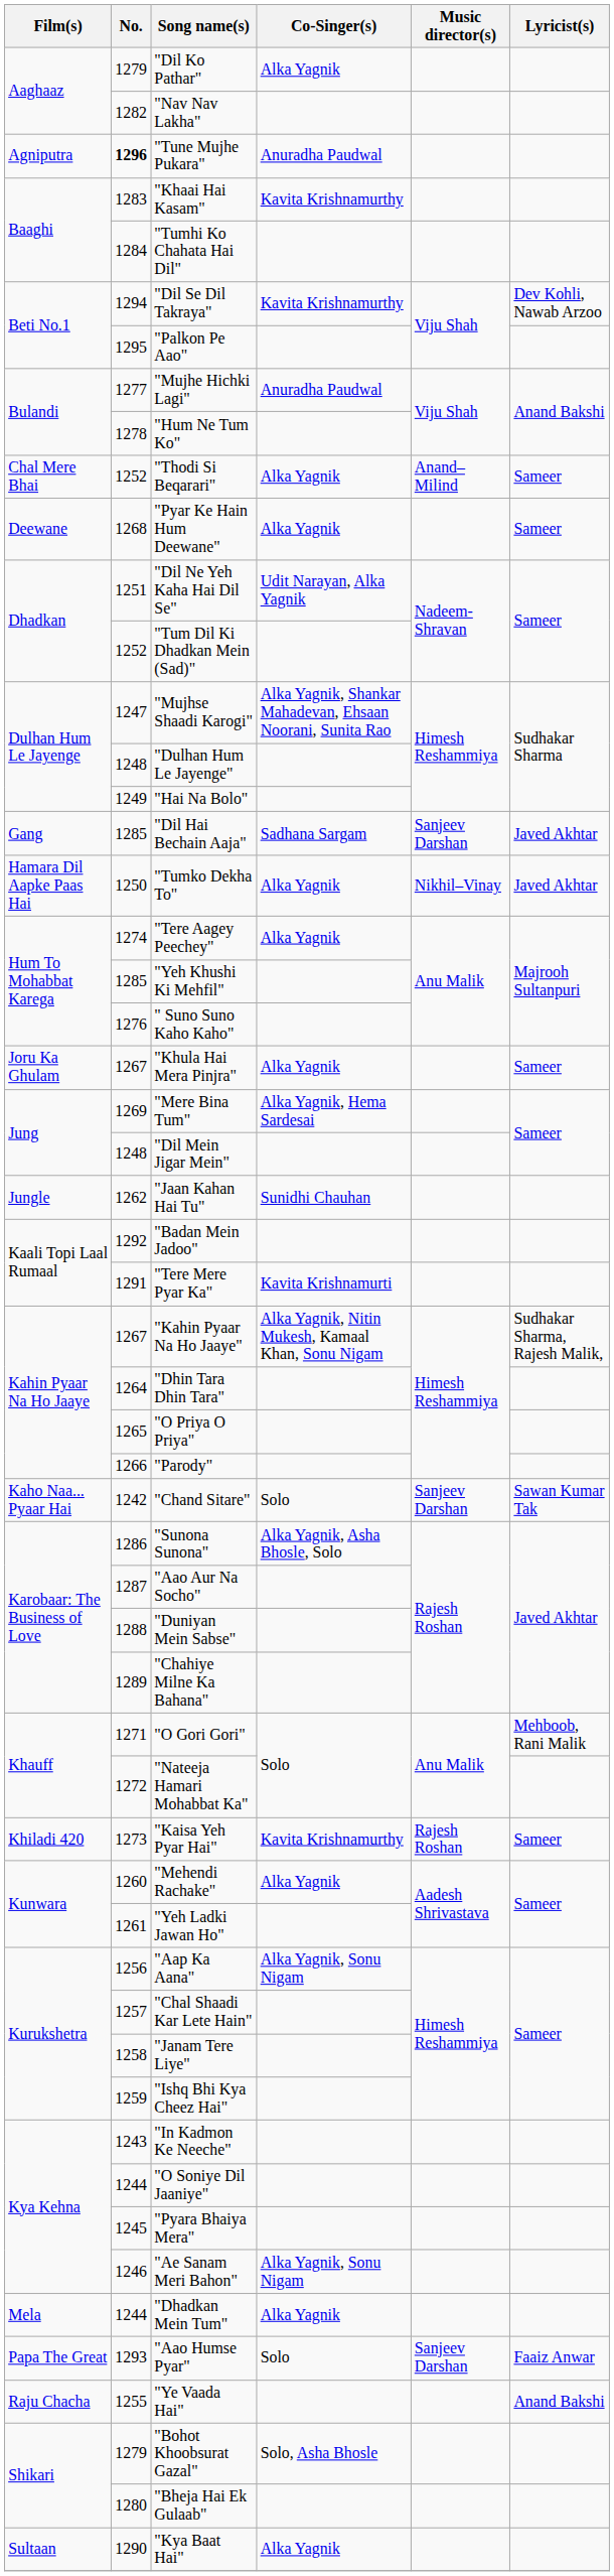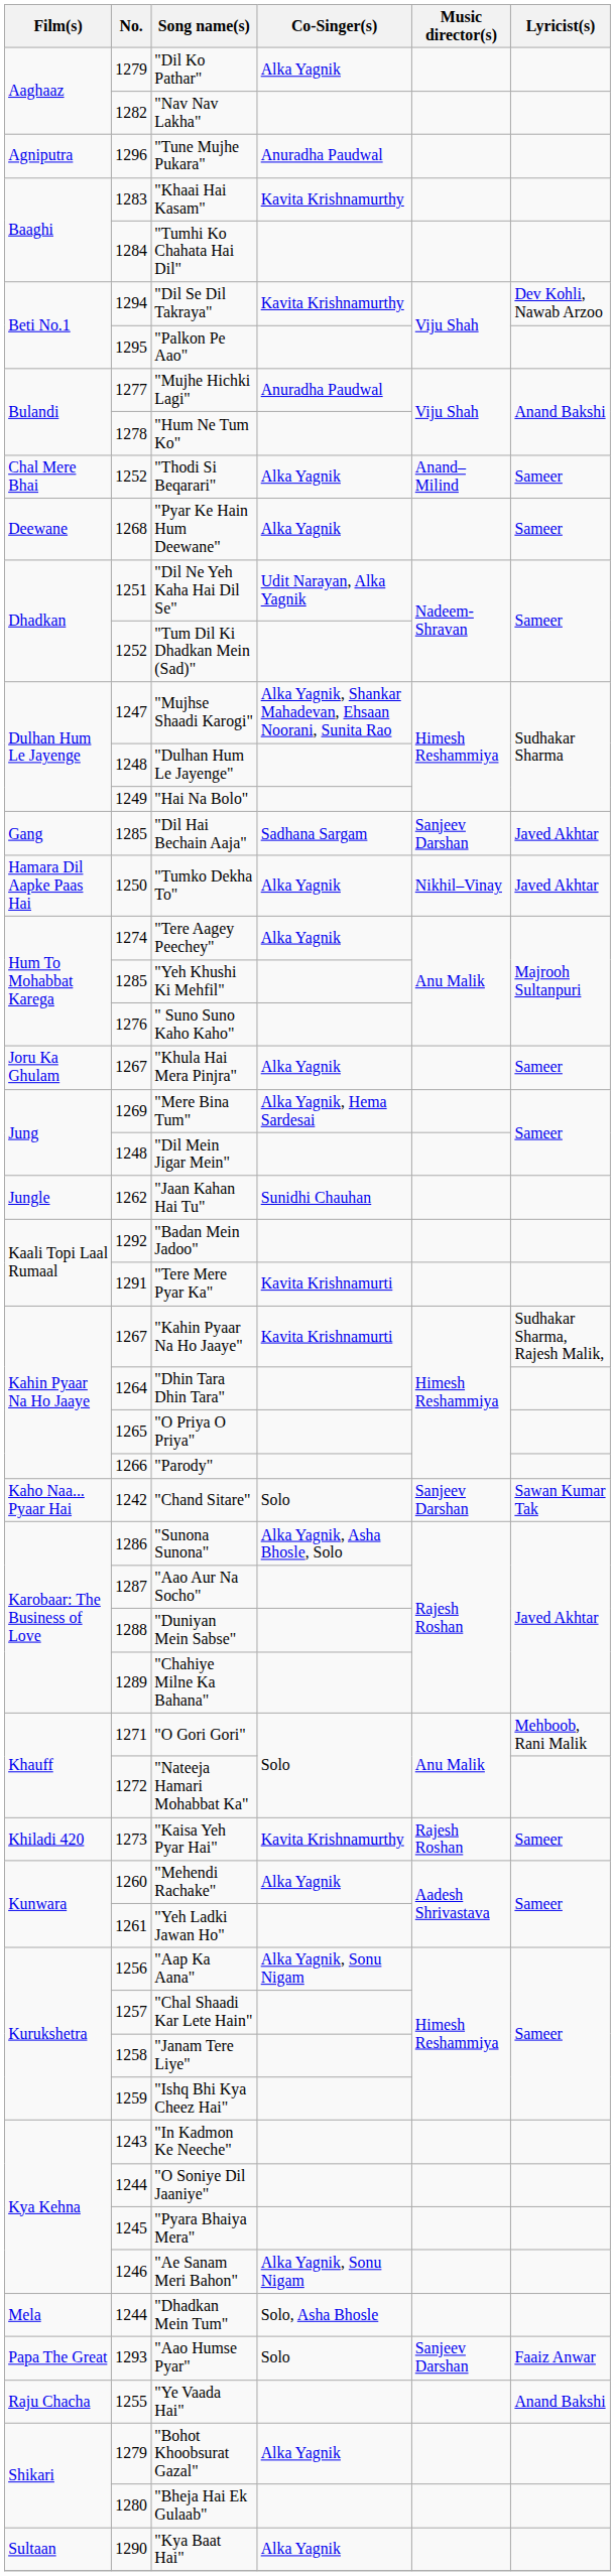 <table class="wikitable sortable">
 <tr>
 <th>Film(s)</th>
 <th>No.</th>
 <th>Song name(s)</th>
 <th>Co-Singer(s)</th>
 <th>Music director(s)</th>
 <th>Lyricist(s)</th>
 </tr>
 <tr>
 <td rowspan="2"><a href='#'>Aaghaaz</a></td>
 <td>1279</td>
 <td>"Dil Ko Pathar"</td>
 <td><a href='#'>Alka Yagnik</a></td>
 <td></td>
 <td></td>
 </tr>
 <tr>
 <td>1282</td>
 <td>"Nav Nav Lakha"</td>
 <td></td>
 <td></td>
 <td></td>
 </tr>
 <tr>
 <td><a href='#'>Agniputra</a></td>
-<td><strong>1296</strong></td>
+<td>1296</td>
 <td>"Tune Mujhe Pukara"</td>
 <td><a href='#'>Anuradha Paudwal</a></td>
 <td></td>
 <td></td>
 </tr>
 <tr>
 <td rowspan="2"><a href='#'>Baaghi</a></td>
 <td>1283</td>
 <td>"Khaai Hai Kasam"</td>
 <td><a href='#'>Kavita Krishnamurthy</a></td>
 <td></td>
 <td></td>
 </tr>
 <tr>
 <td>1284</td>
 <td>"Tumhi Ko Chahata Hai Dil"</td>
 <td></td>
 <td></td>
 <td></td>
 </tr>
 <tr>
 <td rowspan="2"><a href='#'>Beti No.1</a></td>
 <td>1294</td>
 <td>"Dil Se Dil Takraya"</td>
 <td><a href='#'>Kavita Krishnamurthy</a></td>
 <td rowspan="2"><a href='#'>Viju Shah</a></td>
 <td><a href='#'>Dev Kohli</a>, Nawab Arzoo</td>
 </tr>
 <tr>
 <td>1295</td>
 <td>"Palkon Pe Aao"</td>
 <td></td>
 <td></td>
 </tr>
 <tr>
 <td rowspan="2"><a href='#'>Bulandi</a></td>
 <td>1277</td>
 <td>"Mujhe Hichki Lagi"</td>
 <td><a href='#'>Anuradha Paudwal</a></td>
 <td rowspan="2"><a href='#'>Viju Shah</a></td>
 <td rowspan="2"><a href='#'>Anand Bakshi</a></td>
 </tr>
 <tr>
 <td>1278</td>
 <td>"Hum Ne Tum Ko"</td>
 <td></td>
 </tr>
 <tr>
 <td><a href='#'>Chal Mere Bhai</a></td>
 <td>1252</td>
 <td>"Thodi Si Beqarari"</td>
 <td><a href='#'>Alka Yagnik</a></td>
 <td><a href='#'>Anand–Milind</a></td>
 <td><a href='#'>Sameer</a></td>
 </tr>
 <tr>
 <td><a href='#'>Deewane</a></td>
 <td>1268</td>
 <td>"Pyar Ke Hain Hum Deewane"</td>
 <td><a href='#'>Alka Yagnik</a></td>
 <td></td>
 <td><a href='#'>Sameer</a></td>
 </tr>
 <tr>
 <td rowspan="2"><a href='#'>Dhadkan</a></td>
 <td>1251</td>
 <td>"Dil Ne Yeh Kaha Hai Dil Se"</td>
 <td><a href='#'>Udit Narayan</a>, <a href='#'>Alka Yagnik</a></td>
 <td rowspan="2"><a href='#'>Nadeem-Shravan</a></td>
 <td rowspan="2"><a href='#'>Sameer</a></td>
 </tr>
 <tr>
 <td>1252</td>
 <td>"Tum Dil Ki Dhadkan Mein (Sad)"</td>
 <td></td>
 </tr>
 <tr>
 <td rowspan="3"><a href='#'>Dulhan Hum Le Jayenge</a></td>
 <td>1247</td>
 <td>"Mujhse Shaadi Karogi"</td>
 <td><a href='#'>Alka Yagnik</a>, <a href='#'>Shankar Mahadevan</a>, <a href='#'>Ehsaan Noorani</a>, <a href='#'>Sunita Rao</a></td>
 <td rowspan="3"><a href='#'>Himesh Reshammiya</a></td>
 <td rowspan="3">Sudhakar Sharma</td>
 </tr>
 <tr>
 <td>1248</td>
 <td>"Dulhan Hum Le Jayenge"</td>
 <td></td>
 </tr>
 <tr>
 <td>1249</td>
 <td>"Hai Na Bolo"</td>
 <td></td>
 </tr>
 <tr>
 <td><a href='#'>Gang</a></td>
 <td>1285</td>
 <td>"Dil Hai Bechain Aaja"</td>
 <td><a href='#'>Sadhana Sargam</a></td>
 <td><a href='#'>Sanjeev Darshan</a></td>
 <td><a href='#'>Javed Akhtar</a></td>
 </tr>
 <tr>
 <td><a href='#'>Hamara Dil Aapke Paas Hai</a></td>
 <td>1250</td>
 <td>"Tumko Dekha To"</td>
 <td><a href='#'>Alka Yagnik</a></td>
 <td><a href='#'>Nikhil–Vinay</a></td>
 <td><a href='#'>Javed Akhtar</a></td>
 </tr>
 <tr>
 <td rowspan="3"><a href='#'>Hum To Mohabbat Karega</a></td>
 <td>1274</td>
 <td>"Tere Aagey Peechey"</td>
 <td><a href='#'>Alka Yagnik</a></td>
 <td rowspan="3"><a href='#'>Anu Malik</a></td>
 <td rowspan="3"><a href='#'>Majrooh Sultanpuri</a></td>
 </tr>
 <tr>
 <td>1285</td>
 <td>"Yeh Khushi Ki Mehfil"</td>
 <td></td>
 </tr>
 <tr>
 <td>1276</td>
 <td>" Suno Suno Kaho Kaho"</td>
 <td></td>
 </tr>
 <tr>
 <td><a href='#'>Joru Ka Ghulam</a></td>
 <td>1267</td>
 <td>"Khula Hai Mera Pinjra"</td>
 <td><a href='#'>Alka Yagnik</a></td>
 <td></td>
 <td><a href='#'>Sameer</a></td>
 </tr>
 <tr>
 <td rowspan="2"><a href='#'>Jung</a></td>
 <td>1269</td>
 <td>"Mere Bina Tum"</td>
 <td><a href='#'>Alka Yagnik</a>, <a href='#'>Hema Sardesai</a></td>
 <td></td>
 <td rowspan="2"><a href='#'>Sameer</a></td>
 </tr>
 <tr>
 <td>1248</td>
 <td>"Dil Mein Jigar Mein"</td>
 <td></td>
 <td></td>
 </tr>
 <tr>
 <td><a href='#'>Jungle</a></td>
 <td>1262</td>
 <td>"Jaan Kahan Hai Tu"</td>
 <td><a href='#'>Sunidhi Chauhan</a></td>
 <td></td>
 <td></td>
 </tr>
 <tr>
 <td rowspan="2">Kaali Topi Laal Rumaal</td>
 <td>1292</td>
 <td>"Badan Mein Jadoo"</td>
 <td></td>
 <td></td>
 <td></td>
 </tr>
 <tr>
 <td>1291</td>
 <td>"Tere Mere Pyar Ka"</td>
 <td><a href='#'>Kavita Krishnamurti</a></td>
 <td></td>
 <td></td>
 </tr>
 <tr>
 <td rowspan="4"><a href='#'>Kahin Pyaar Na Ho Jaaye</a></td>
 <td>1267</td>
 <td>"Kahin Pyaar Na Ho Jaaye"</td>
-<td><a href='#'>Alka Yagnik</a>, <a href='#'>Nitin Mukesh</a>, Kamaal Khan, <a href='#'>Sonu Nigam</a></td>
+<td><a href='#'>Kavita Krishnamurti</a></td>
 <td rowspan="4"><a href='#'>Himesh Reshammiya</a></td>
 <td>Sudhakar Sharma, Rajesh Malik,</td>
 </tr>
 <tr>
 <td>1264</td>
 <td>"Dhin Tara Dhin Tara"</td>
 <td></td>
 <td></td>
 </tr>
 <tr>
 <td>1265</td>
 <td>"O Priya O Priya"</td>
 <td></td>
 <td></td>
 </tr>
 <tr>
 <td>1266</td>
 <td>"Parody"</td>
 <td></td>
 <td></td>
 </tr>
 <tr>
 <td><a href='#'>Kaho Naa... Pyaar Hai</a></td>
 <td>1242</td>
 <td>"Chand Sitare"</td>
 <td>Solo</td>
 <td><a href='#'>Sanjeev Darshan</a></td>
 <td><a href='#'>Sawan Kumar Tak</a></td>
 </tr>
 <tr>
 <td rowspan="4"><a href='#'>Karobaar: The Business of Love</a></td>
 <td>1286</td>
 <td>"Sunona Sunona"</td>
 <td><a href='#'>Alka Yagnik</a>, <a href='#'>Asha Bhosle</a>, Solo</td>
 <td rowspan="4"><a href='#'>Rajesh Roshan</a></td>
 <td rowspan="4"><a href='#'>Javed Akhtar</a></td>
 </tr>
 <tr>
 <td>1287</td>
 <td>"Aao Aur Na Socho"</td>
 <td></td>
 </tr>
 <tr>
 <td>1288</td>
 <td>"Duniyan Mein Sabse"</td>
 <td></td>
 </tr>
 <tr>
 <td>1289</td>
 <td>"Chahiye Milne Ka Bahana"</td>
 <td></td>
 </tr>
 <tr>
 <td rowspan="2"><a href='#'>Khauff</a></td>
 <td>1271</td>
 <td>"O Gori Gori"</td>
 <td rowspan="2">Solo</td>
 <td rowspan="2"><a href='#'>Anu Malik</a></td>
 <td><a href='#'>Mehboob</a>, Rani Malik</td>
 </tr>
 <tr>
 <td>1272</td>
 <td>"Nateeja Hamari Mohabbat Ka"</td>
 <td></td>
 </tr>
 <tr>
 <td><a href='#'>Khiladi 420</a></td>
 <td>1273</td>
 <td>"Kaisa Yeh Pyar Hai"</td>
 <td><a href='#'>Kavita Krishnamurthy</a></td>
 <td><a href='#'>Rajesh Roshan</a></td>
 <td><a href='#'>Sameer</a></td>
 </tr>
 <tr>
 <td rowspan="2"><a href='#'>Kunwara</a></td>
 <td>1260</td>
 <td>"Mehendi Rachake"</td>
 <td><a href='#'>Alka Yagnik</a></td>
 <td rowspan="2"><a href='#'>Aadesh Shrivastava</a></td>
 <td rowspan="2"><a href='#'>Sameer</a></td>
 </tr>
 <tr>
 <td>1261</td>
 <td>"Yeh Ladki Jawan Ho"</td>
 <td></td>
 </tr>
 <tr>
 <td rowspan="4"><a href='#'>Kurukshetra</a></td>
 <td>1256</td>
 <td>"Aap Ka Aana"</td>
 <td><a href='#'>Alka Yagnik</a>, <a href='#'>Sonu Nigam</a></td>
 <td rowspan="4"><a href='#'>Himesh Reshammiya</a></td>
 <td rowspan="4"><a href='#'>Sameer</a></td>
 </tr>
 <tr>
 <td>1257</td>
 <td>"Chal Shaadi Kar Lete Hain"</td>
 <td></td>
 </tr>
 <tr>
 <td>1258</td>
 <td>"Janam Tere Liye"</td>
 <td></td>
 </tr>
 <tr>
 <td>1259</td>
 <td>"Ishq Bhi Kya Cheez Hai"</td>
 <td></td>
 </tr>
 <tr>
 <td rowspan="4"><a href='#'>Kya Kehna</a></td>
 <td>1243</td>
 <td>"In Kadmon Ke Neeche"</td>
 <td></td>
 <td></td>
 <td></td>
 </tr>
 <tr>
 <td>1244</td>
 <td>"O Soniye Dil Jaaniye"</td>
 <td></td>
 <td></td>
 <td></td>
 </tr>
 <tr>
 <td>1245</td>
 <td>"Pyara Bhaiya Mera"</td>
 <td></td>
 <td></td>
 <td></td>
 </tr>
 <tr>
 <td>1246</td>
 <td>"Ae Sanam Meri Bahon"</td>
 <td><a href='#'>Alka Yagnik</a>, <a href='#'>Sonu Nigam</a></td>
 <td></td>
 <td></td>
 </tr>
 <tr>
 <td><a href='#'>Mela</a></td>
 <td>1244</td>
 <td>"Dhadkan Mein Tum"</td>
-<td><a href='#'>Alka Yagnik</a></td>
+<td>Solo, <a href='#'>Asha Bhosle</a></td>
 <td></td>
 <td></td>
 </tr>
 <tr>
 <td><a href='#'>Papa The Great</a></td>
 <td>1293</td>
 <td>"Aao Humse Pyar"</td>
 <td>Solo</td>
 <td><a href='#'>Sanjeev Darshan</a></td>
 <td><a href='#'>Faaiz Anwar</a></td>
 </tr>
 <tr>
 <td><a href='#'>Raju Chacha</a></td>
 <td>1255</td>
 <td>"Ye Vaada Hai"</td>
 <td></td>
 <td></td>
 <td><a href='#'>Anand Bakshi</a></td>
 </tr>
 <tr>
 <td rowspan="2"><a href='#'>Shikari</a></td>
 <td>1279</td>
 <td>"Bohot Khoobsurat Gazal"</td>
-<td>Solo, <a href='#'>Asha Bhosle</a></td>
+<td><a href='#'>Alka Yagnik</a></td>
 <td></td>
 <td></td>
 </tr>
 <tr>
 <td>1280</td>
 <td>"Bheja Hai Ek Gulaab"</td>
 <td></td>
 <td></td>
 <td></td>
 </tr>
 <tr>
 <td><a href='#'>Sultaan</a></td>
 <td>1290</td>
 <td>"Kya Baat Hai"</td>
 <td><a href='#'>Alka Yagnik</a></td>
 <td></td>
 <td></td>
 </tr>
 <tr>
 </tr>
 </table>
